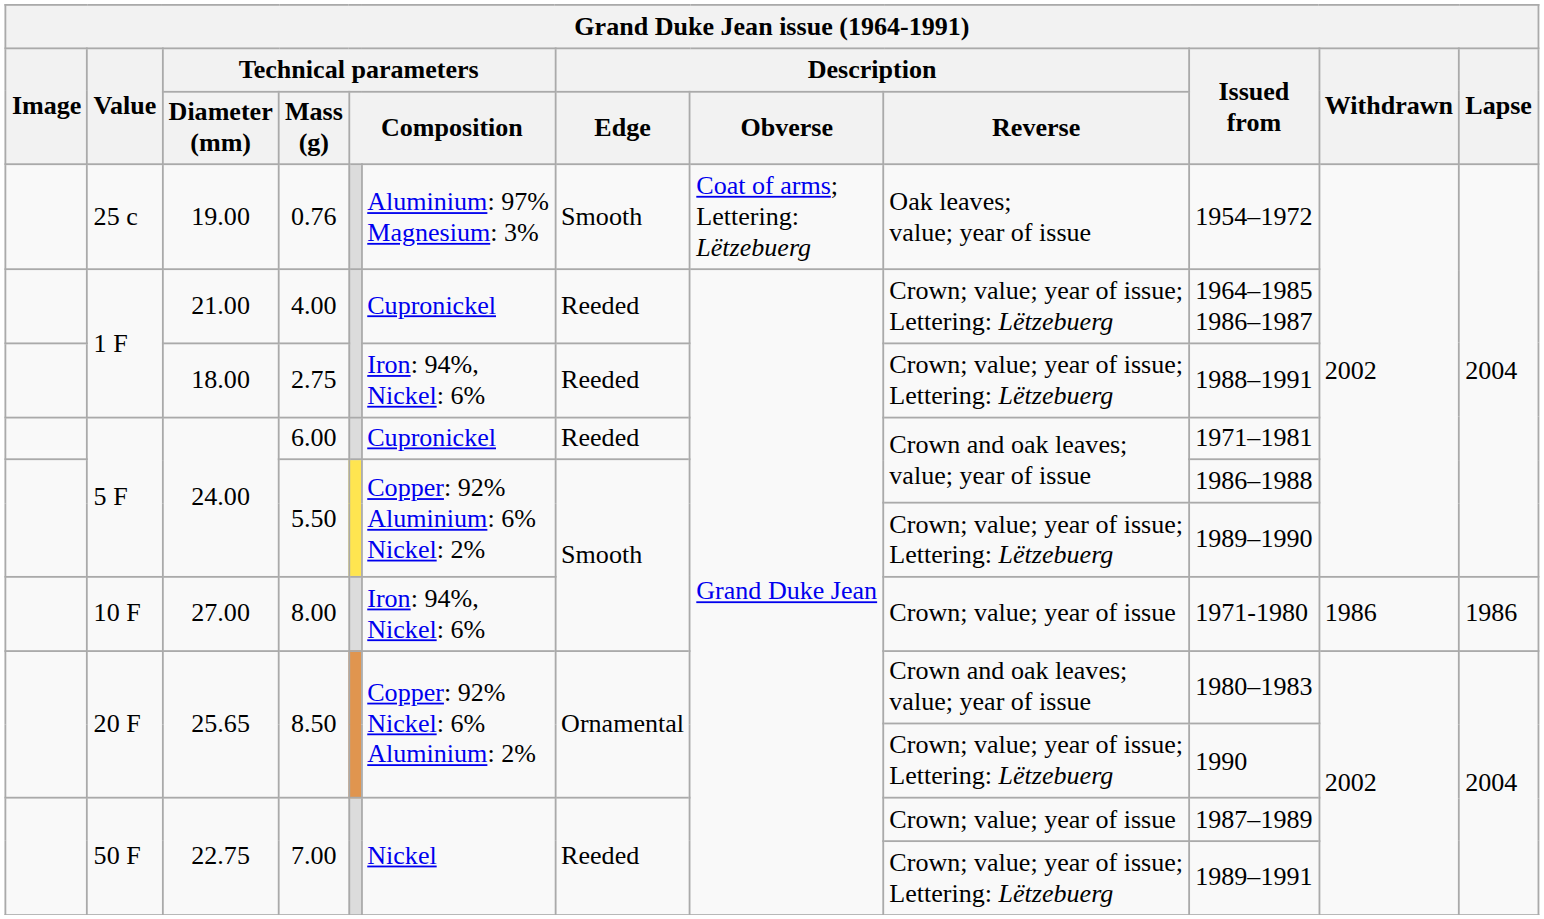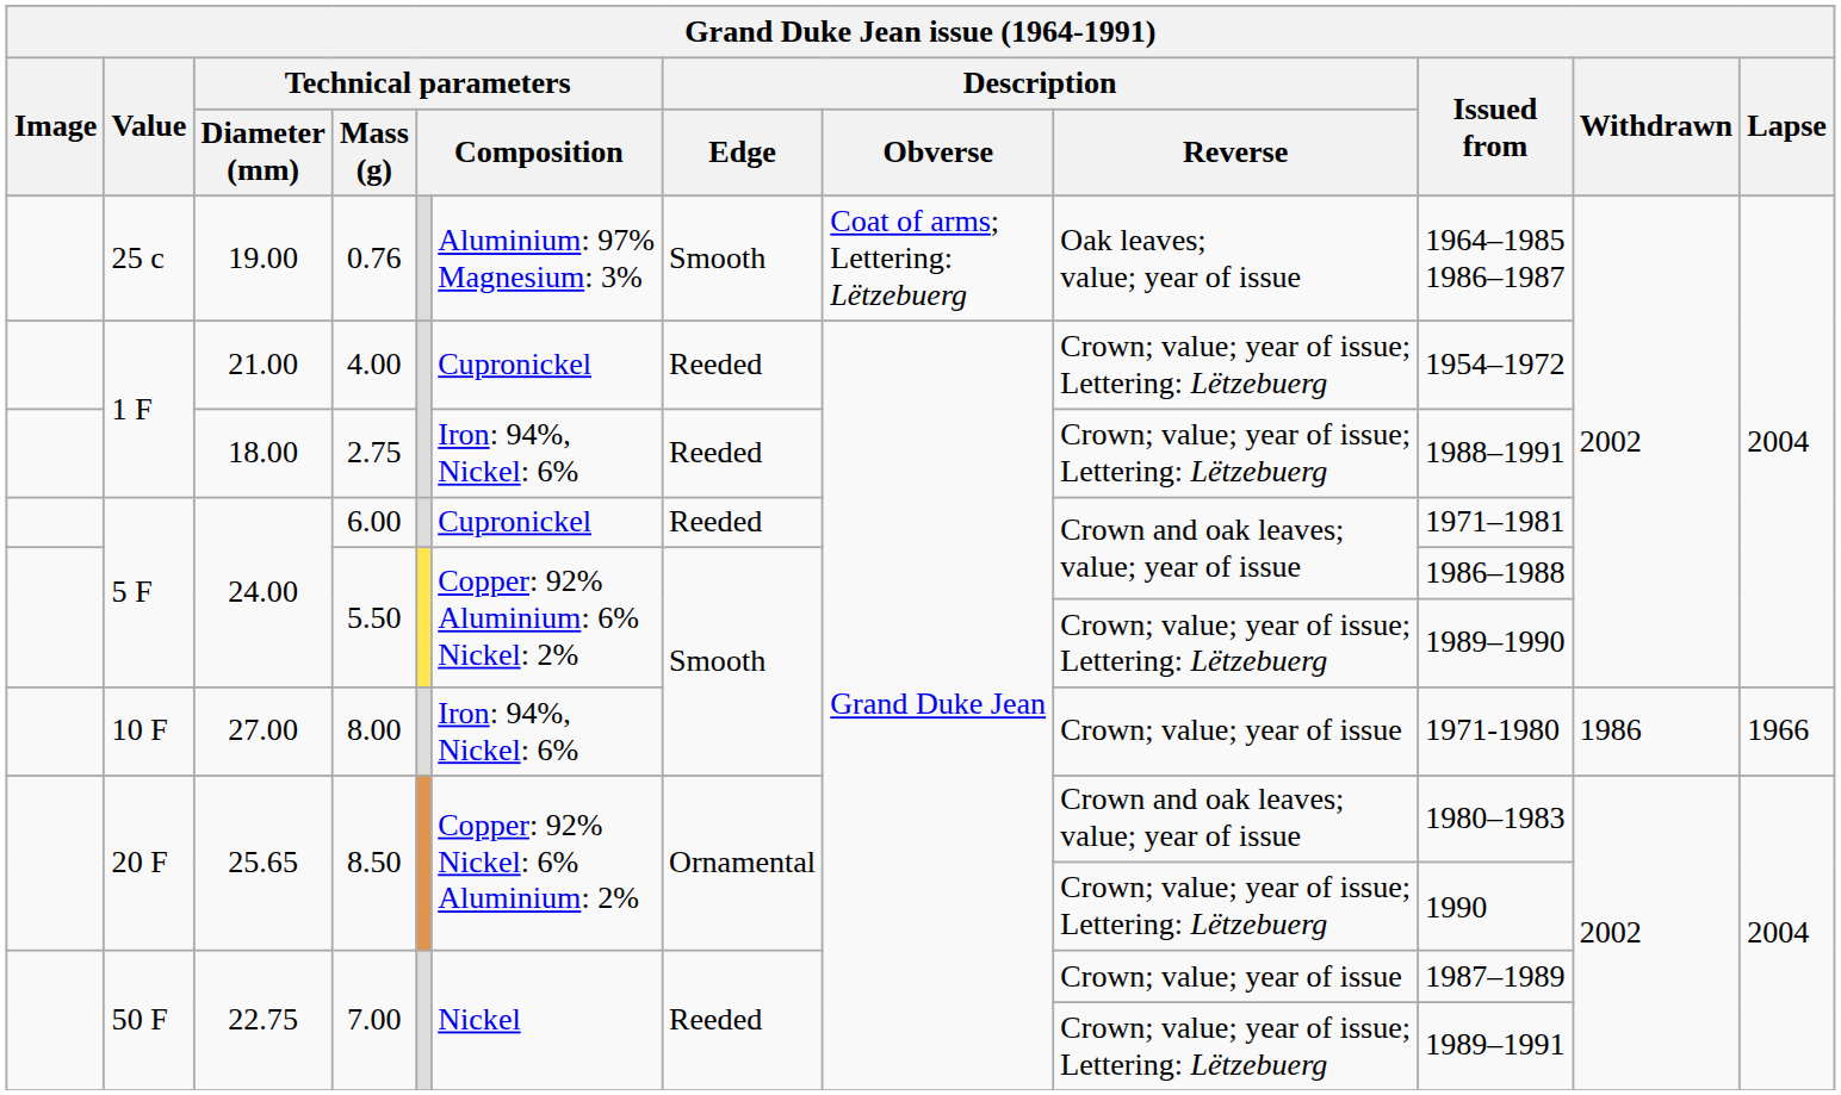 <table class="wikitable" style="margin:auto; font-size:90%; border-width:1px;">
 <tr>
 <th colspan="13">Grand Duke Jean issue (1964-1991)</th>
 </tr>
 <tr>
 <th rowspan=2>Image</th>
 <th rowspan=2>Value</th>
 <th colspan=4>Technical parameters</th>
 <th colspan=3>Description</th>
 <th rowspan=2>Issued<br>from</th>
 <th rowspan=2>Withdrawn</th>
 <th rowspan=2>Lapse</th>
 </tr>
 <tr>
 <th>Diameter<br>(mm)</th>
 <th>Mass<br>(g)</th>
 <th colspan=2>Composition</th>
 <th>Edge</th>
 <th>Obverse</th>
 <th>Reverse</th>
 </tr>
 <tr>
 <td align=center></td>
 <td>25 c</td>
 <td align=center>19.00</td>
 <td align=center>0.76</td>
 <td style="background-color:#dcdcdc;"></td>
 <td><a href='#'>Aluminium</a>: 97%<br><a href='#'>Magnesium</a>: 3%</td>
 <td>Smooth</td>
 <td><a href='#'>Coat of arms</a>;<br>Lettering:<br><em>Lëtzebuerg</em></td>
 <td>Oak leaves;<br>value; year of issue</td>
-<td>1954–1972</td>
+<td>1964–1985<br>1986–1987</td>
 <td rowspan=6>2002</td>
 <td rowspan=6>2004</td>
 </tr>
 <tr>
 <td></td>
 <td rowspan=2>1 F</td>
 <td align=center>21.00</td>
 <td align=center>4.00</td>
 <td rowspan=2 style="background-color:#dcdcdc;"></td>
 <td><a href='#'>Cupronickel</a></td>
 <td>Reeded</td>
 <td rowspan=10><a href='#'>Grand Duke Jean</a></td>
 <td>Crown; value; year of issue;<br>Lettering: <em>Lëtzebuerg</em></td>
-<td>1964–1985<br>1986–1987</td>
+<td>1954–1972</td>
 </tr>
 <tr>
 <td align=center></td>
 <td align=center>18.00</td>
 <td align=center>2.75</td>
 <td><a href='#'>Iron</a>: 94%,<br><a href='#'>Nickel</a>: 6%</td>
 <td>Reeded</td>
 <td>Crown; value; year of issue;<br>Lettering: <em>Lëtzebuerg</em></td>
 <td>1988–1991</td>
 </tr>
 <tr>
 <td></td>
 <td rowspan=3>5 F</td>
 <td rowspan=3 align=center>24.00</td>
 <td align=center>6.00</td>
 <td style="background-color:#dcdcdc;"></td>
 <td><a href='#'>Cupronickel</a></td>
 <td>Reeded</td>
 <td rowspan=2>Crown and oak leaves;<br>value; year of issue</td>
 <td>1971–1981</td>
 </tr>
 <tr>
 <td rowspan=2 align=center></td>
 <td rowspan=2 align=center>5.50</td>
 <td rowspan=2 style="background-color:#ffe550;"></td>
 <td rowspan=2><a href='#'>Copper</a>: 92%<br><a href='#'>Aluminium</a>: 6%<br><a href='#'>Nickel</a>: 2%</td>
 <td rowspan=3>Smooth</td>
 <td>1986–1988</td>
 </tr>
 <tr>
 <td>Crown; value; year of issue;<br>Lettering: <em>Lëtzebuerg</em></td>
 <td>1989–1990</td>
 </tr>
 <tr>
 <td></td>
 <td>10 F</td>
 <td align=center>27.00</td>
 <td align=center>8.00</td>
 <td style="background-color:#dcdcdc;"></td>
 <td><a href='#'>Iron</a>: 94%,<br><a href='#'>Nickel</a>: 6%</td>
 <td>Crown; value; year of issue</td>
 <td>1971-1980</td>
 <td>1986</td>
-<td>1986</td>
+<td>1966</td>
 </tr>
 <tr>
 <td rowspan=2 align=center></td>
 <td rowspan=2>20 F</td>
 <td rowspan=2 align=center>25.65</td>
 <td rowspan=2 align=center>8.50</td>
 <td rowspan=2 style="background-color:#e0954f;"></td>
 <td rowspan=2><a href='#'>Copper</a>: 92%<br><a href='#'>Nickel</a>: 6%<br><a href='#'>Aluminium</a>: 2%</td>
 <td rowspan=2>Ornamental</td>
 <td>Crown and oak leaves;<br>value; year of issue</td>
 <td>1980–1983</td>
 <td rowspan=4>2002</td>
 <td rowspan=4>2004</td>
 </tr>
 <tr>
 <td>Crown; value; year of issue;<br>Lettering: <em>Lëtzebuerg</em></td>
 <td>1990</td>
 </tr>
 <tr>
 <td rowspan=2 align=center></td>
 <td rowspan=2>50 F</td>
 <td rowspan=2 align=center>22.75</td>
 <td rowspan=2 align=center>7.00</td>
 <td rowspan=2 style="background-color:#dcdcdc;"></td>
 <td rowspan=2><a href='#'>Nickel</a></td>
 <td rowspan=2>Reeded</td>
 <td>Crown; value; year of issue</td>
 <td>1987–1989</td>
 </tr>
 <tr>
 <td>Crown; value; year of issue;<br>Lettering: <em>Lëtzebuerg</em></td>
 <td>1989–1991</td>
 </tr>
 <tr>
 </tr>
 </table>
